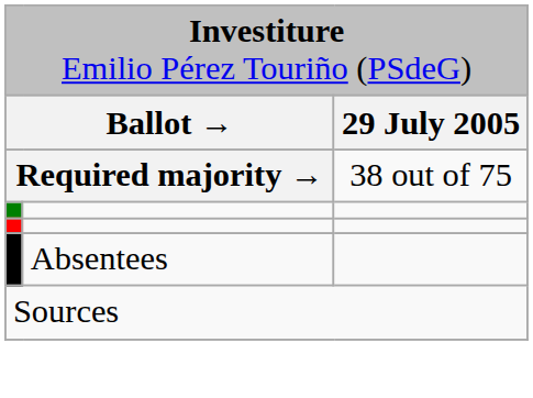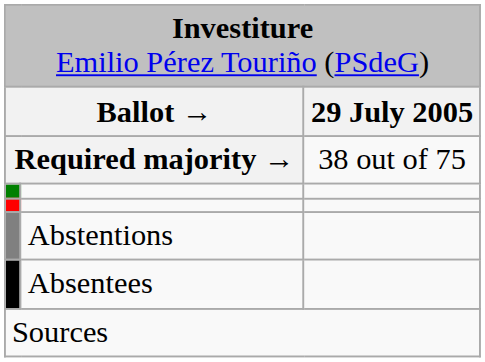 <table class="wikitable" style="text-align:center;">
 <tr>
 <td colspan="3" align="center" bgcolor="#C0C0C0"><strong>Investiture</strong><br><a href='#'>Emilio Pérez Touriño</a> (<a href='#'>PSdeG</a>)</td>
 </tr>
 <tr>
 <th colspan="2" width="150px">Ballot →</th>
 <th>29 July 2005</th>
 </tr>
 <tr>
 <th colspan="2">Required majority →</th>
 <td>38 out of 75 </td>
 </tr>
 <tr>
 <th width="1px" style="background:green;"></th>
 <td align="left"></td>
 <td></td>
 </tr>
 <tr>
 <th style="color:inherit;background:red;"></th>
 <td align="left"></td>
 <td></td>
 </tr>
 <tr>
+<th style="color:inherit;background:gray;"></th>
+<td align="left"><span>Abstentions</span></td>
+<td></td>
+</tr>
+<tr>
 <th style="color:inherit;background:black;"></th>
 <td align="left"><span>Absentees</span></td>
 <td></td>
 </tr>
 <tr>
 <td align="left" colspan="3">Sources</td>
 </tr>
 </table>
